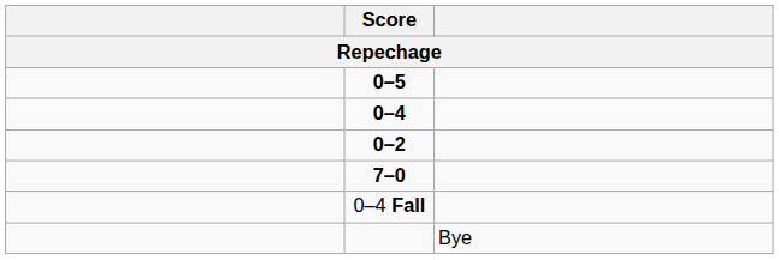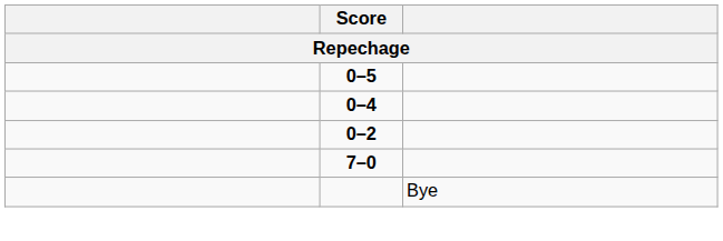 <table class="wikitable" style="text-align: left;">
 <tr>
 <th align="right" width="270"></th>
 <th width="65">Score</th>
 <th align="left" width="270"></th>
 </tr>
 <tr>
 <th colspan="3">Repechage</th>
 </tr>
 <tr>
 <td></td>
 <td align=center><strong>0–5</strong></td>
 <td><strong></strong></td>
 </tr>
 <tr>
 <td></td>
 <td align=center><strong>0–4</strong></td>
 <td><strong></strong></td>
 </tr>
 <tr>
 <td></td>
 <td align=center><strong>0–2</strong></td>
 <td><strong></strong></td>
 </tr>
 <tr>
 <td><strong></strong></td>
 <td align=center><strong>7–0</strong></td>
 <td></td>
 </tr>
 <tr>
-<td></td>
-<td align=center>0–4 <strong>Fall</strong></td>
-<td><strong></strong></td>
-</tr>
-<tr>
 <td><strong></strong></td>
 <td></td>
 <td>Bye</td>
 </tr>
 </table>
